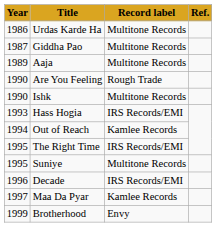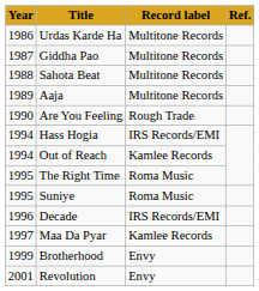 <table class="wikitable sortable">
 <tr>
 <th style="background:#DAA520; text-align:center;"><strong>Year</strong></th>
 <th style="background:#DAA520; text-align:center;"><strong>Title </strong></th>
 <th style="background:#DAA520; text-align:center;"><strong>Record label</strong></th>
 <th style="background:#DAA520; text-align:center;"><strong>Ref.</strong></th>
 </tr>
 <tr>
 <td>1986</td>
 <td>Urdas Karde Ha</td>
 <td>Multitone Records</td>
 </tr>
 <tr>
 <td>1987</td>
 <td>Giddha Pao</td>
 <td>Multitone Records</td>
 <td></td>
 </tr>
 <tr>
+<td>1988</td>
+<td>Sahota Beat</td>
+<td>Multitone Records</td>
+<td></td>
+</tr>
+<tr>
 <td>1989</td>
 <td>Aaja</td>
 <td>Multitone Records</td>
 <td></td>
 </tr>
 <tr>
 <td>1990</td>
 <td>Are You Feeling</td>
 <td>Rough Trade</td>
 <td></td>
 </tr>
 <tr>
-<td>1990</td>
-<td>Ishk</td>
-<td>Multitone Records</td>
-<td></td>
-</tr>
-<tr>
-<td>1993</td>
+<td>1994</td>
 <td>Hass Hogia</td>
 <td>IRS Records/EMI</td>
 </tr>
 <tr>
 <td>1994</td>
 <td>Out of Reach</td>
 <td>Kamlee Records</td>
 </tr>
 <tr>
 <td>1995</td>
 <td>The Right Time</td>
-<td>IRS Records/EMI</td>
+<td>Roma Music</td>
 </tr>
 <tr>
 <td>1995</td>
 <td>Suniye</td>
-<td>Multitone Records</td>
+<td>Roma Music</td>
 <td></td>
 </tr>
 <tr>
 <td>1996</td>
 <td>Decade</td>
 <td>IRS Records/EMI</td>
 <td></td>
 </tr>
 <tr>
 <td>1997</td>
 <td>Maa Da Pyar</td>
 <td>Kamlee Records</td>
 <td></td>
 </tr>
 <tr>
 <td>1999</td>
 <td>Brotherhood</td>
 <td>Envy</td>
 <td></td>
 </tr>
+<tr>
+<td>2001</td>
+<td>Revolution</td>
+<td>Envy</td>
+<td></td>
+</tr>
 </table>
